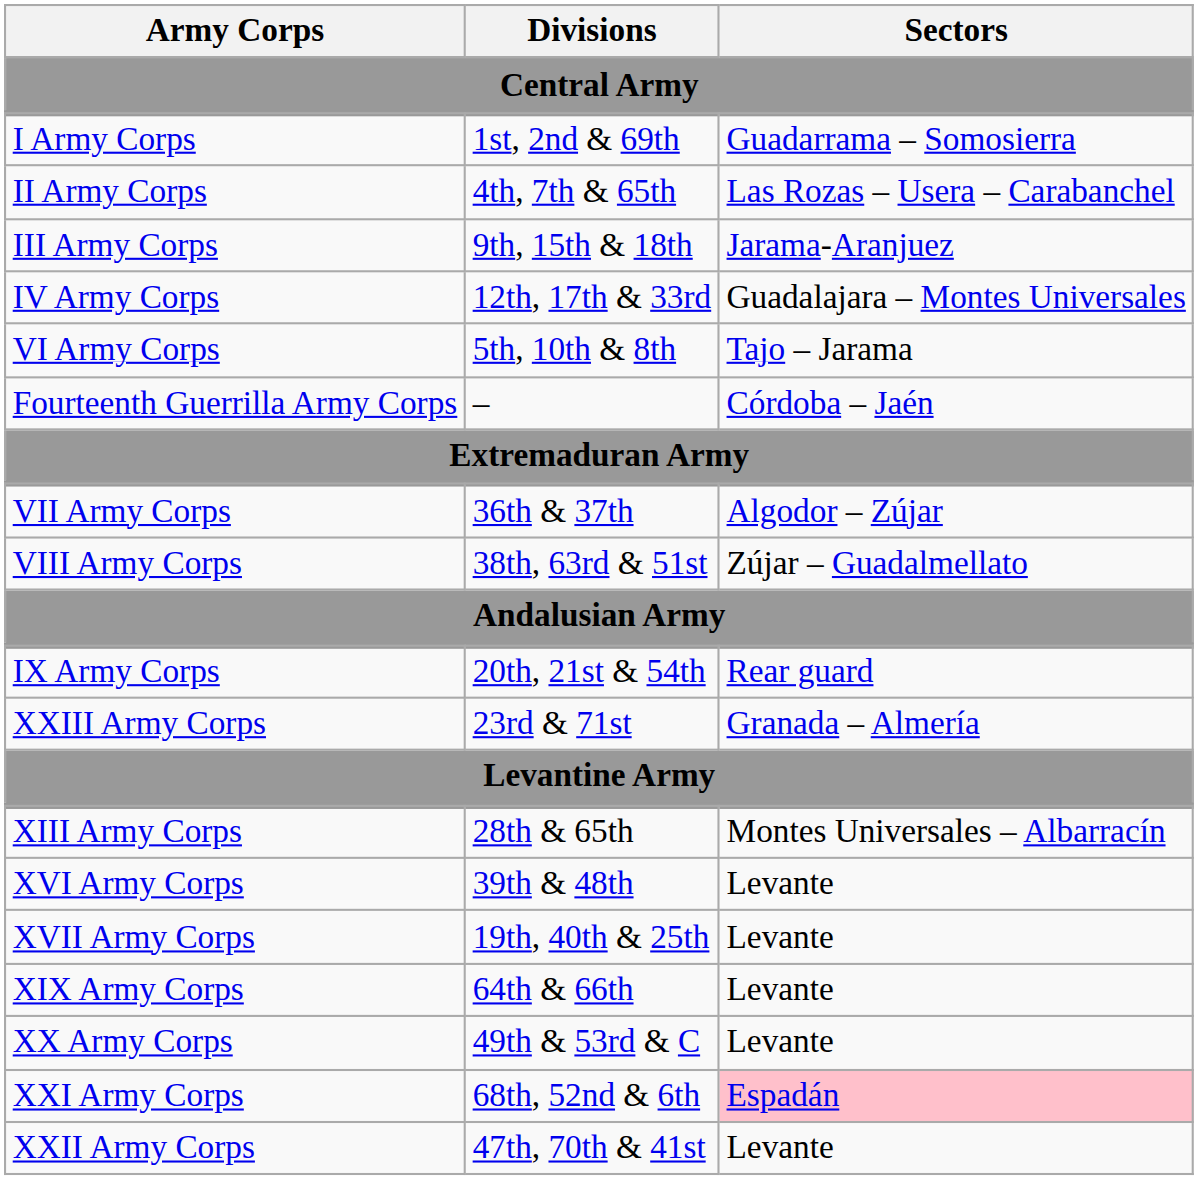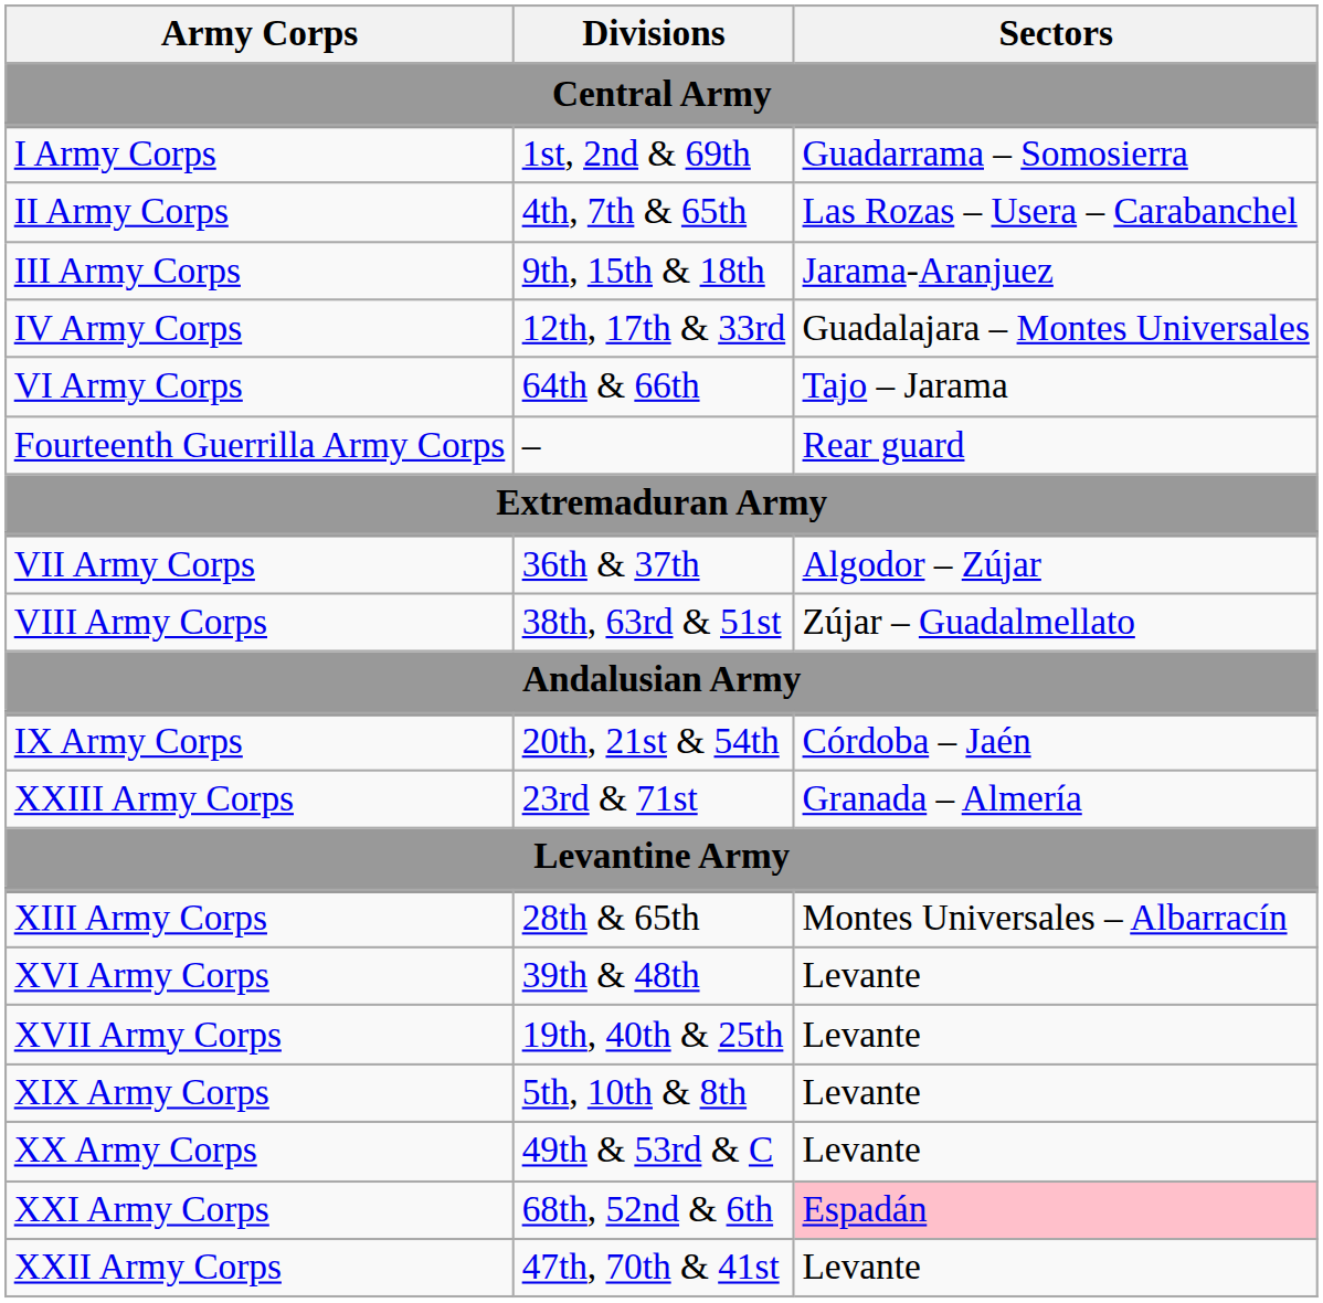 <table class="wikitable">
 <tr>
 <th>Army Corps</th>
 <th>Divisions</th>
 <th>Sectors</th>
 </tr>
 <tr>
 <td colspan="4" style="background-color:#999;" align="center"><span><strong>Central Army</strong></span></td>
 </tr>
 <tr style="border-top:solid 3px #999;">
 </tr>
 <tr>
 <td><a href='#'>I Army Corps</a></td>
 <td><a href='#'>1st</a>, <a href='#'>2nd</a> & <a href='#'>69th</a></td>
 <td><a href='#'>Guadarrama</a> – <a href='#'>Somosierra</a></td>
 </tr>
 <tr>
 <td><a href='#'>II Army Corps</a></td>
 <td><a href='#'>4th</a>, <a href='#'>7th</a> & <a href='#'>65th</a></td>
 <td><a href='#'>Las Rozas</a> – <a href='#'>Usera</a> – <a href='#'>Carabanchel</a></td>
 </tr>
 <tr>
 <td><a href='#'>III Army Corps</a></td>
 <td><a href='#'>9th</a>, <a href='#'>15th</a> & <a href='#'>18th</a></td>
 <td><a href='#'>Jarama</a>-<a href='#'>Aranjuez</a></td>
 </tr>
 <tr>
 <td><a href='#'>IV Army Corps</a></td>
 <td><a href='#'>12th</a>, <a href='#'>17th</a> & <a href='#'>33rd</a></td>
 <td>Guadalajara – <a href='#'>Montes Universales</a></td>
 </tr>
 <tr>
 <td><a href='#'>VI Army Corps</a></td>
-<td><a href='#'>5th</a>, <a href='#'>10th</a> & <a href='#'>8th</a></td>
+<td><a href='#'>64th</a> & <a href='#'>66th</a></td>
 <td><a href='#'>Tajo</a> – Jarama</td>
 </tr>
 <tr>
 <td><a href='#'>Fourteenth Guerrilla Army Corps</a></td>
 <td>–</td>
-<td><a href='#'>Córdoba</a> – <a href='#'>Jaén</a></td>
+<td><a href='#'>Rear guard</a></td>
 </tr>
 <tr>
 <td colspan="4" style="background-color:#999;" align="center"><span><strong>Extremaduran Army</strong></span></td>
 </tr>
 <tr style="border-top:solid 3px #999;">
 </tr>
 <tr>
 <td><a href='#'>VII Army Corps</a></td>
 <td><a href='#'>36th</a> & <a href='#'>37th</a></td>
 <td><a href='#'>Algodor</a> – <a href='#'>Zújar</a></td>
 </tr>
 <tr>
 <td><a href='#'>VIII Army Corps</a></td>
 <td><a href='#'>38th</a>, <a href='#'>63rd</a> & <a href='#'>51st</a></td>
 <td>Zújar – <a href='#'>Guadalmellato</a></td>
 </tr>
 <tr>
 <td colspan="4" style="background-color:#999;" align="center"><span><strong>Andalusian Army</strong></span></td>
 </tr>
 <tr style="border-top:solid 3px #999;">
 </tr>
 <tr>
 <td><a href='#'>IX Army Corps</a></td>
 <td><a href='#'>20th</a>, <a href='#'>21st</a> & <a href='#'>54th</a></td>
-<td><a href='#'>Rear guard</a></td>
+<td><a href='#'>Córdoba</a> – <a href='#'>Jaén</a></td>
 </tr>
 <tr>
 <td><a href='#'>XXIII Army Corps</a></td>
 <td><a href='#'>23rd</a> & <a href='#'>71st</a></td>
 <td><a href='#'>Granada</a> – <a href='#'>Almería</a></td>
 </tr>
 <tr>
 <td colspan="4" style="background-color:#999;" align="center"><span><strong>Levantine Army</strong></span></td>
 </tr>
 <tr style="border-top:solid 3px #999;">
 </tr>
 <tr>
 <td><a href='#'>XIII Army Corps</a></td>
 <td><a href='#'>28th</a> & 65th</td>
 <td>Montes Universales – <a href='#'>Albarracín</a></td>
 </tr>
 <tr>
 <td><a href='#'>XVI Army Corps</a></td>
 <td><a href='#'>39th</a> & <a href='#'>48th</a></td>
 <td>Levante</td>
 </tr>
 <tr>
 <td><a href='#'>XVII Army Corps</a></td>
 <td><a href='#'>19th</a>, <a href='#'>40th</a> & <a href='#'>25th</a></td>
 <td>Levante</td>
 </tr>
 <tr>
 <td><a href='#'>XIX Army Corps</a></td>
-<td><a href='#'>64th</a> & <a href='#'>66th</a></td>
+<td><a href='#'>5th</a>, <a href='#'>10th</a> & <a href='#'>8th</a></td>
 <td>Levante</td>
 </tr>
 <tr>
 <td><a href='#'>XX Army Corps</a></td>
 <td><a href='#'>49th</a> & <a href='#'>53rd</a> & <a href='#'>C</a></td>
 <td>Levante</td>
 </tr>
 <tr>
 <td><a href='#'>XXI Army Corps</a></td>
 <td><a href='#'>68th</a>, <a href='#'>52nd</a> & <a href='#'>6th</a></td>
 <td style="background: pink;"><a href='#'>Espadán</a></td>
 </tr>
 <tr>
 <td><a href='#'>XXII Army Corps</a></td>
 <td><a href='#'>47th</a>, <a href='#'>70th</a> & <a href='#'>41st</a></td>
 <td>Levante</td>
 </tr>
 </table>
